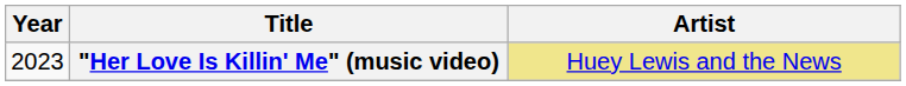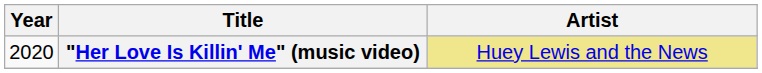 <table class="wikitable plainrowheaders" style="text-align:center;">
 <tr>
 <th scope="col">Year</th>
 <th scope="col" style="width:18em;">Title</th>
 <th scope="col" style="width:16em;">Artist</th>
 </tr>
 <tr>
-<td>2023</td>
+<td>2020</td>
 <th scope="row">"<a href='#'>Her Love Is Killin' Me</a>" (music video)</th>
 <td style="background: khaki;"><a href='#'>Huey Lewis and the News</a></td>
 </tr>
 <tr>
 </tr>
 </table>
